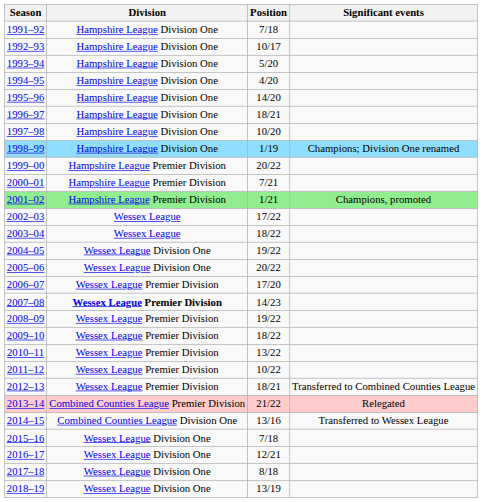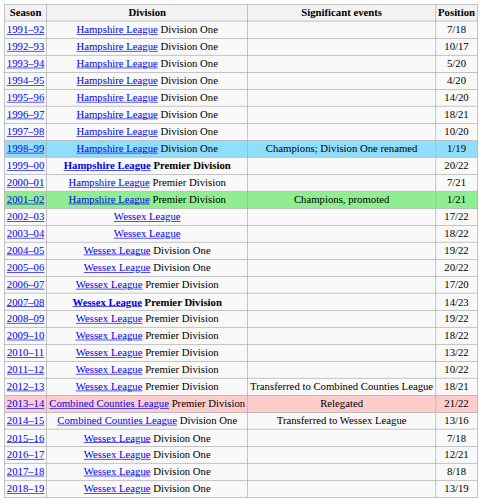 <table class="wikitable collapsible collapsed" style=text-align:center>
 <tr>
 <th>Season</th>
 <th>Division</th>
+<th>Significant events</th>
 <th>Position</th>
-<th>Significant events</th>
 </tr>
 <tr>
 <td><a href='#'>1991–92</a></td>
 <td><a href='#'>Hampshire League</a> Division One</td>
+<td></td>
 <td>7/18</td>
-<td></td>
 </tr>
 <tr>
 <td><a href='#'>1992–93</a></td>
 <td><a href='#'>Hampshire League</a> Division One</td>
+<td></td>
 <td>10/17</td>
-<td></td>
 </tr>
 <tr>
 <td><a href='#'>1993–94</a></td>
 <td><a href='#'>Hampshire League</a> Division One</td>
+<td></td>
 <td>5/20</td>
-<td></td>
 </tr>
 <tr>
 <td><a href='#'>1994–95</a></td>
 <td><a href='#'>Hampshire League</a> Division One</td>
+<td></td>
 <td>4/20</td>
-<td></td>
 </tr>
 <tr>
 <td><a href='#'>1995–96</a></td>
 <td><a href='#'>Hampshire League</a> Division One</td>
+<td></td>
 <td>14/20</td>
-<td></td>
 </tr>
 <tr>
 <td><a href='#'>1996–97</a></td>
 <td><a href='#'>Hampshire League</a> Division One</td>
+<td></td>
 <td>18/21</td>
-<td></td>
 </tr>
 <tr>
 <td><a href='#'>1997–98</a></td>
 <td><a href='#'>Hampshire League</a> Division One</td>
+<td></td>
 <td>10/20</td>
-<td></td>
 </tr>
 <tr style="background: #90DEFF;">
 <td><a href='#'>1998–99</a></td>
 <td><a href='#'>Hampshire League</a> Division One</td>
+<td>Champions; Division One renamed</td>
 <td>1/19</td>
-<td>Champions; Division One renamed</td>
 </tr>
 <tr>
 <td><a href='#'>1999–00</a></td>
-<td><a href='#'>Hampshire League</a> Premier Division</td>
+<td><strong><a href='#'>Hampshire League</a> Premier Division</strong></td>
+<td></td>
 <td>20/22</td>
-<td></td>
 </tr>
 <tr>
 <td><a href='#'>2000–01</a></td>
 <td><a href='#'>Hampshire League</a> Premier Division</td>
+<td></td>
 <td>7/21</td>
-<td></td>
 </tr>
 <tr style="background: #90EE90;">
 <td><a href='#'>2001–02</a></td>
 <td><a href='#'>Hampshire League</a> Premier Division</td>
+<td>Champions, promoted</td>
 <td>1/21</td>
-<td>Champions, promoted</td>
 </tr>
 <tr>
 <td><a href='#'>2002–03</a></td>
 <td><a href='#'>Wessex League</a></td>
+<td></td>
 <td>17/22</td>
-<td></td>
 </tr>
 <tr>
 <td><a href='#'>2003–04</a></td>
 <td><a href='#'>Wessex League</a></td>
+<td></td>
 <td>18/22</td>
-<td></td>
 </tr>
 <tr>
 <td><a href='#'>2004–05</a></td>
 <td><a href='#'>Wessex League</a> Division One</td>
+<td></td>
 <td>19/22</td>
-<td></td>
 </tr>
 <tr>
 <td><a href='#'>2005–06</a></td>
 <td><a href='#'>Wessex League</a> Division One</td>
+<td></td>
 <td>20/22</td>
-<td></td>
 </tr>
 <tr>
 <td><a href='#'>2006–07</a></td>
 <td><a href='#'>Wessex League</a> Premier Division</td>
+<td></td>
 <td>17/20</td>
-<td></td>
 </tr>
 <tr>
 <td><a href='#'>2007–08</a></td>
 <td><strong><a href='#'>Wessex League</a> Premier Division</strong></td>
+<td></td>
 <td>14/23</td>
-<td></td>
 </tr>
 <tr>
 <td><a href='#'>2008–09</a></td>
 <td><a href='#'>Wessex League</a> Premier Division</td>
+<td></td>
 <td>19/22</td>
-<td></td>
 </tr>
 <tr>
 <td><a href='#'>2009–10</a></td>
 <td><a href='#'>Wessex League</a> Premier Division</td>
+<td></td>
 <td>18/22</td>
-<td></td>
 </tr>
 <tr>
 <td><a href='#'>2010–11</a></td>
 <td><a href='#'>Wessex League</a> Premier Division</td>
+<td></td>
 <td>13/22</td>
-<td></td>
 </tr>
 <tr>
 <td><a href='#'>2011–12</a></td>
 <td><a href='#'>Wessex League</a> Premier Division</td>
+<td></td>
 <td>10/22</td>
-<td></td>
 </tr>
 <tr>
 <td><a href='#'>2012–13</a></td>
 <td><a href='#'>Wessex League</a> Premier Division</td>
+<td>Transferred to Combined Counties League</td>
 <td>18/21</td>
-<td>Transferred to Combined Counties League</td>
 </tr>
 <tr style="background: #FFCCCC;">
 <td><a href='#'>2013–14</a></td>
 <td><a href='#'>Combined Counties League</a> Premier Division</td>
+<td>Relegated</td>
 <td>21/22</td>
-<td>Relegated</td>
 </tr>
 <tr>
 <td><a href='#'>2014–15</a></td>
 <td><a href='#'>Combined Counties League</a> Division One</td>
+<td>Transferred to Wessex League</td>
 <td>13/16</td>
-<td>Transferred to Wessex League</td>
 </tr>
 <tr>
 <td><a href='#'>2015–16</a></td>
 <td><a href='#'>Wessex League</a> Division One</td>
+<td></td>
 <td>7/18</td>
-<td></td>
 </tr>
 <tr>
 <td><a href='#'>2016–17</a></td>
 <td><a href='#'>Wessex League</a> Division One</td>
+<td></td>
 <td>12/21</td>
-<td></td>
 </tr>
 <tr>
 <td><a href='#'>2017–18</a></td>
 <td><a href='#'>Wessex League</a> Division One</td>
+<td></td>
 <td>8/18</td>
-<td></td>
 </tr>
 <tr>
 <td><a href='#'>2018–19</a></td>
 <td><a href='#'>Wessex League</a> Division One</td>
+<td></td>
 <td>13/19</td>
-<td></td>
 </tr>
 </table>
